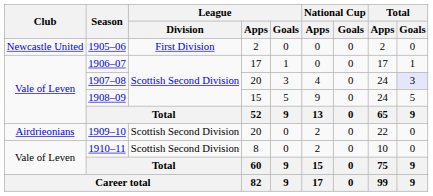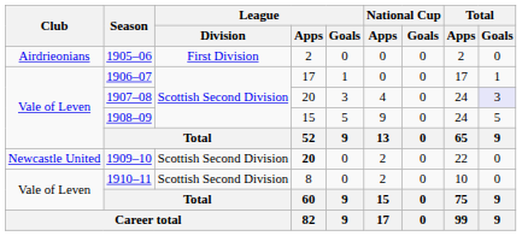 <table class="wikitable" style="text-align: center;">
 <tr>
 <th rowspan="2">Club</th>
 <th rowspan="2">Season</th>
 <th colspan="3">League</th>
 <th colspan="2">National Cup</th>
 <th colspan="2">Total</th>
 </tr>
 <tr>
 <th>Division</th>
 <th>Apps</th>
 <th>Goals</th>
 <th>Apps</th>
 <th>Goals</th>
 <th>Apps</th>
 <th>Goals</th>
 </tr>
 <tr>
-<td><a href='#'>Newcastle United</a></td>
+<td><a href='#'>Airdrieonians</a></td>
 <td><a href='#'>1905–06</a></td>
 <td><a href='#'>First Division</a></td>
 <td>2</td>
 <td>0</td>
 <td>0</td>
 <td>0</td>
 <td>2</td>
 <td>0</td>
 </tr>
 <tr>
 <td rowspan="4"><a href='#'>Vale of Leven</a></td>
 <td><a href='#'>1906–07</a></td>
 <td rowspan="3"><a href='#'>Scottish Second Division</a></td>
 <td>17</td>
 <td>1</td>
 <td>0</td>
 <td>0</td>
 <td>17</td>
 <td>1</td>
 </tr>
 <tr>
 <td><a href='#'>1907–08</a></td>
 <td>20</td>
 <td>3</td>
 <td>4</td>
 <td>0</td>
 <td>24</td>
 <td style="background: lavender;">3</td>
 </tr>
 <tr>
 <td><a href='#'>1908–09</a></td>
 <td>15</td>
 <td>5</td>
 <td>9</td>
 <td>0</td>
 <td>24</td>
 <td>5</td>
 </tr>
 <tr>
 <th colspan="2">Total</th>
 <th>52</th>
 <th>9</th>
 <th>13</th>
 <th>0</th>
 <th>65</th>
 <th>9</th>
 </tr>
 <tr>
-<td><a href='#'>Airdrieonians</a></td>
+<td><a href='#'>Newcastle United</a></td>
 <td><a href='#'>1909–10</a></td>
 <td>Scottish Second Division</td>
-<td>20</td>
+<td><strong>20</strong></td>
 <td>0</td>
 <td>2</td>
 <td>0</td>
 <td>22</td>
 <td>0</td>
 </tr>
 <tr>
 <td rowspan="2">Vale of Leven</td>
 <td><a href='#'>1910–11</a></td>
 <td>Scottish Second Division</td>
 <td>8</td>
 <td>0</td>
 <td>2</td>
 <td>0</td>
 <td>10</td>
 <td>0</td>
 </tr>
 <tr>
 <th colspan="2">Total</th>
 <th>60</th>
 <th>9</th>
 <th>15</th>
 <th>0</th>
 <th>75</th>
 <th>9</th>
 </tr>
 <tr>
 <th colspan="3">Career total</th>
 <th>82</th>
 <th>9</th>
 <th>17</th>
 <th>0</th>
 <th>99</th>
 <th>9</th>
 </tr>
 </table>
